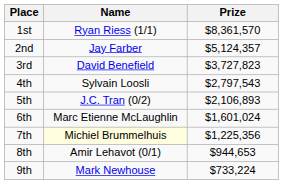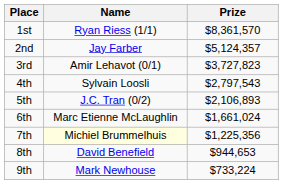 <table class="wikitable">
 <tr>
 <th width="50">Place</th>
 <th width="200">Name</th>
 <th width="125">Prize</th>
 </tr>
 <tr>
 <td align = "center">1st</td>
 <td align = "center"><a href='#'>Ryan Riess</a> (1/1)</td>
 <td align = "center">$8,361,570</td>
 </tr>
 <tr>
 <td align = "center">2nd</td>
 <td align = "center"><a href='#'>Jay Farber</a></td>
 <td align = "center">$5,124,357</td>
 </tr>
 <tr>
 <td align = "center">3rd</td>
-<td align = "center"><a href='#'>David Benefield</a></td>
+<td align = "center">Amir Lehavot (0/1)</td>
 <td align = "center">$3,727,823</td>
 </tr>
 <tr>
 <td align = "center">4th</td>
 <td align = "center">Sylvain Loosli</td>
 <td align = "center">$2,797,543</td>
 </tr>
 <tr>
 <td align = "center">5th</td>
 <td align = "center"><a href='#'>J.C. Tran</a> (0/2)</td>
 <td align = "center">$2,106,893</td>
 </tr>
 <tr>
 <td align = "center">6th</td>
 <td align = "center">Marc Etienne McLaughlin</td>
-<td align = "center">$1,601,024</td>
+<td align = "center">$1,661,024</td>
 </tr>
 <tr>
 <td align = "center">7th</td>
 <td align = "center" style="background: lightyellow;">Michiel Brummelhuis</td>
 <td align = "center">$1,225,356</td>
 </tr>
 <tr>
 <td align = "center">8th</td>
-<td align = "center">Amir Lehavot (0/1)</td>
+<td align = "center"><a href='#'>David Benefield</a></td>
 <td align = "center">$944,653</td>
 </tr>
 <tr>
 <td align = "center">9th</td>
 <td align = "center"><a href='#'>Mark Newhouse</a></td>
 <td align = "center">$733,224</td>
 </tr>
 </table>
